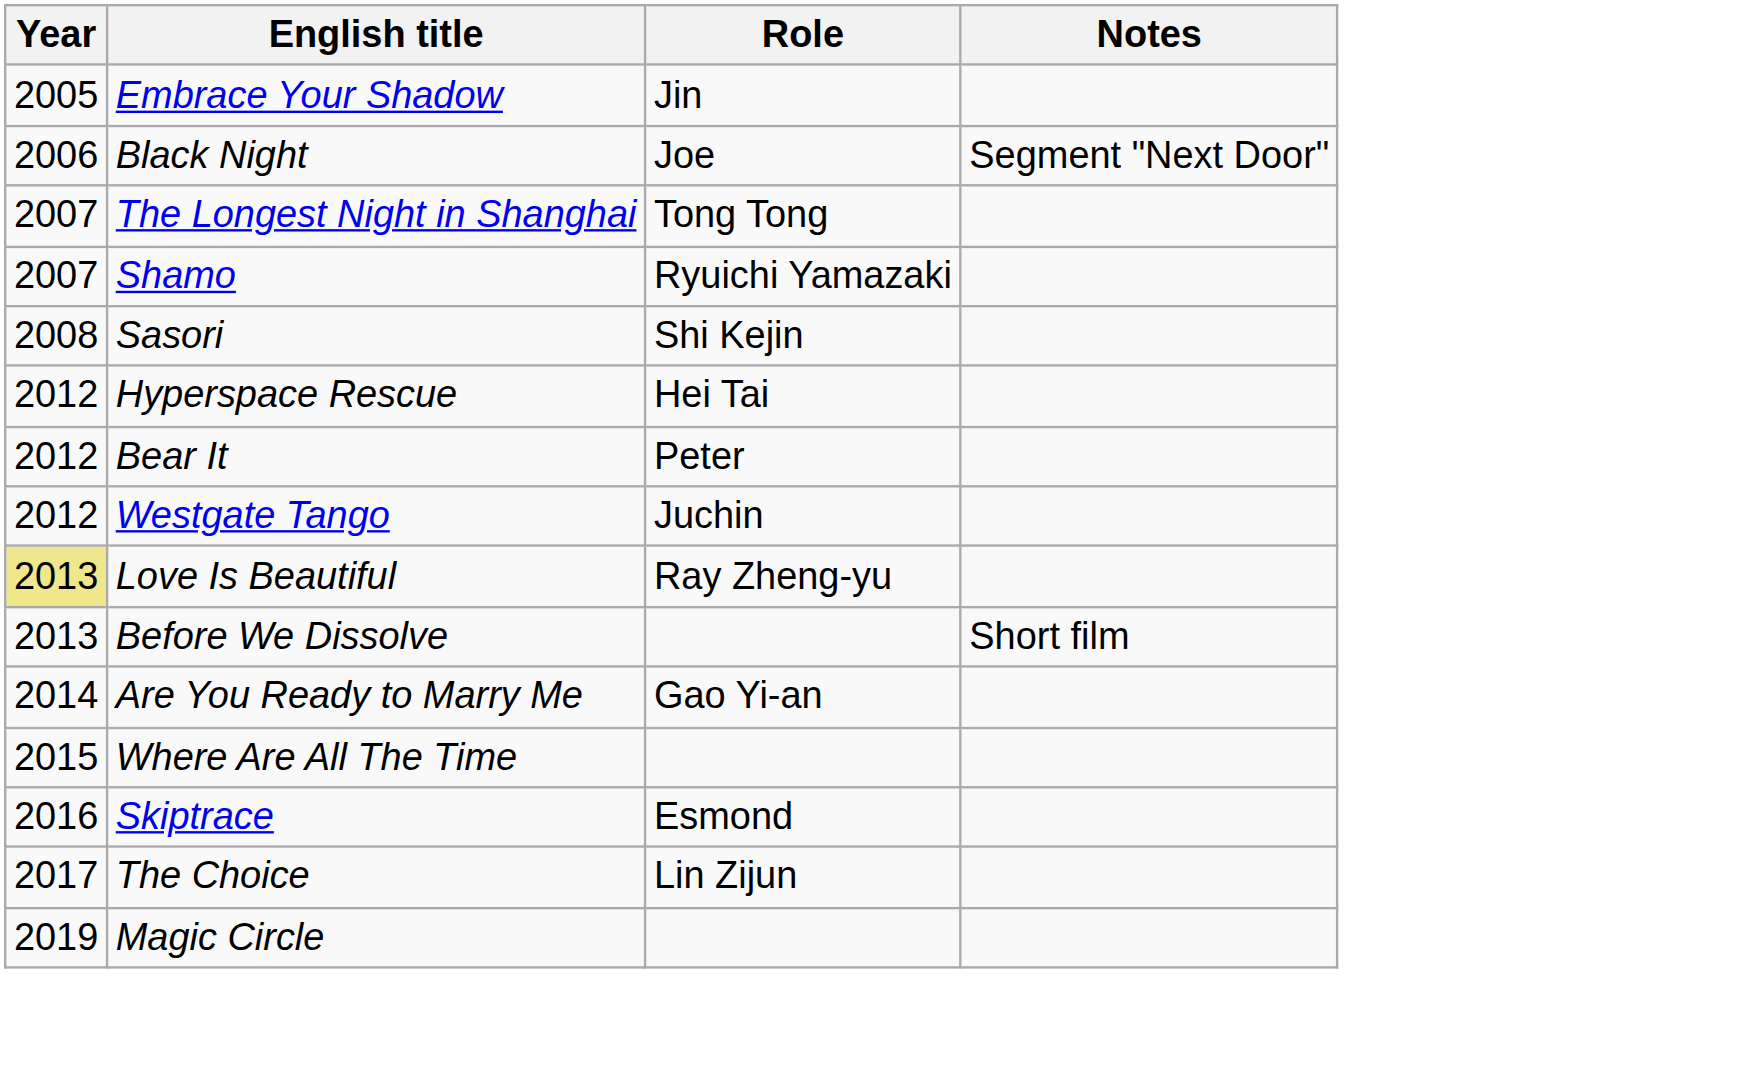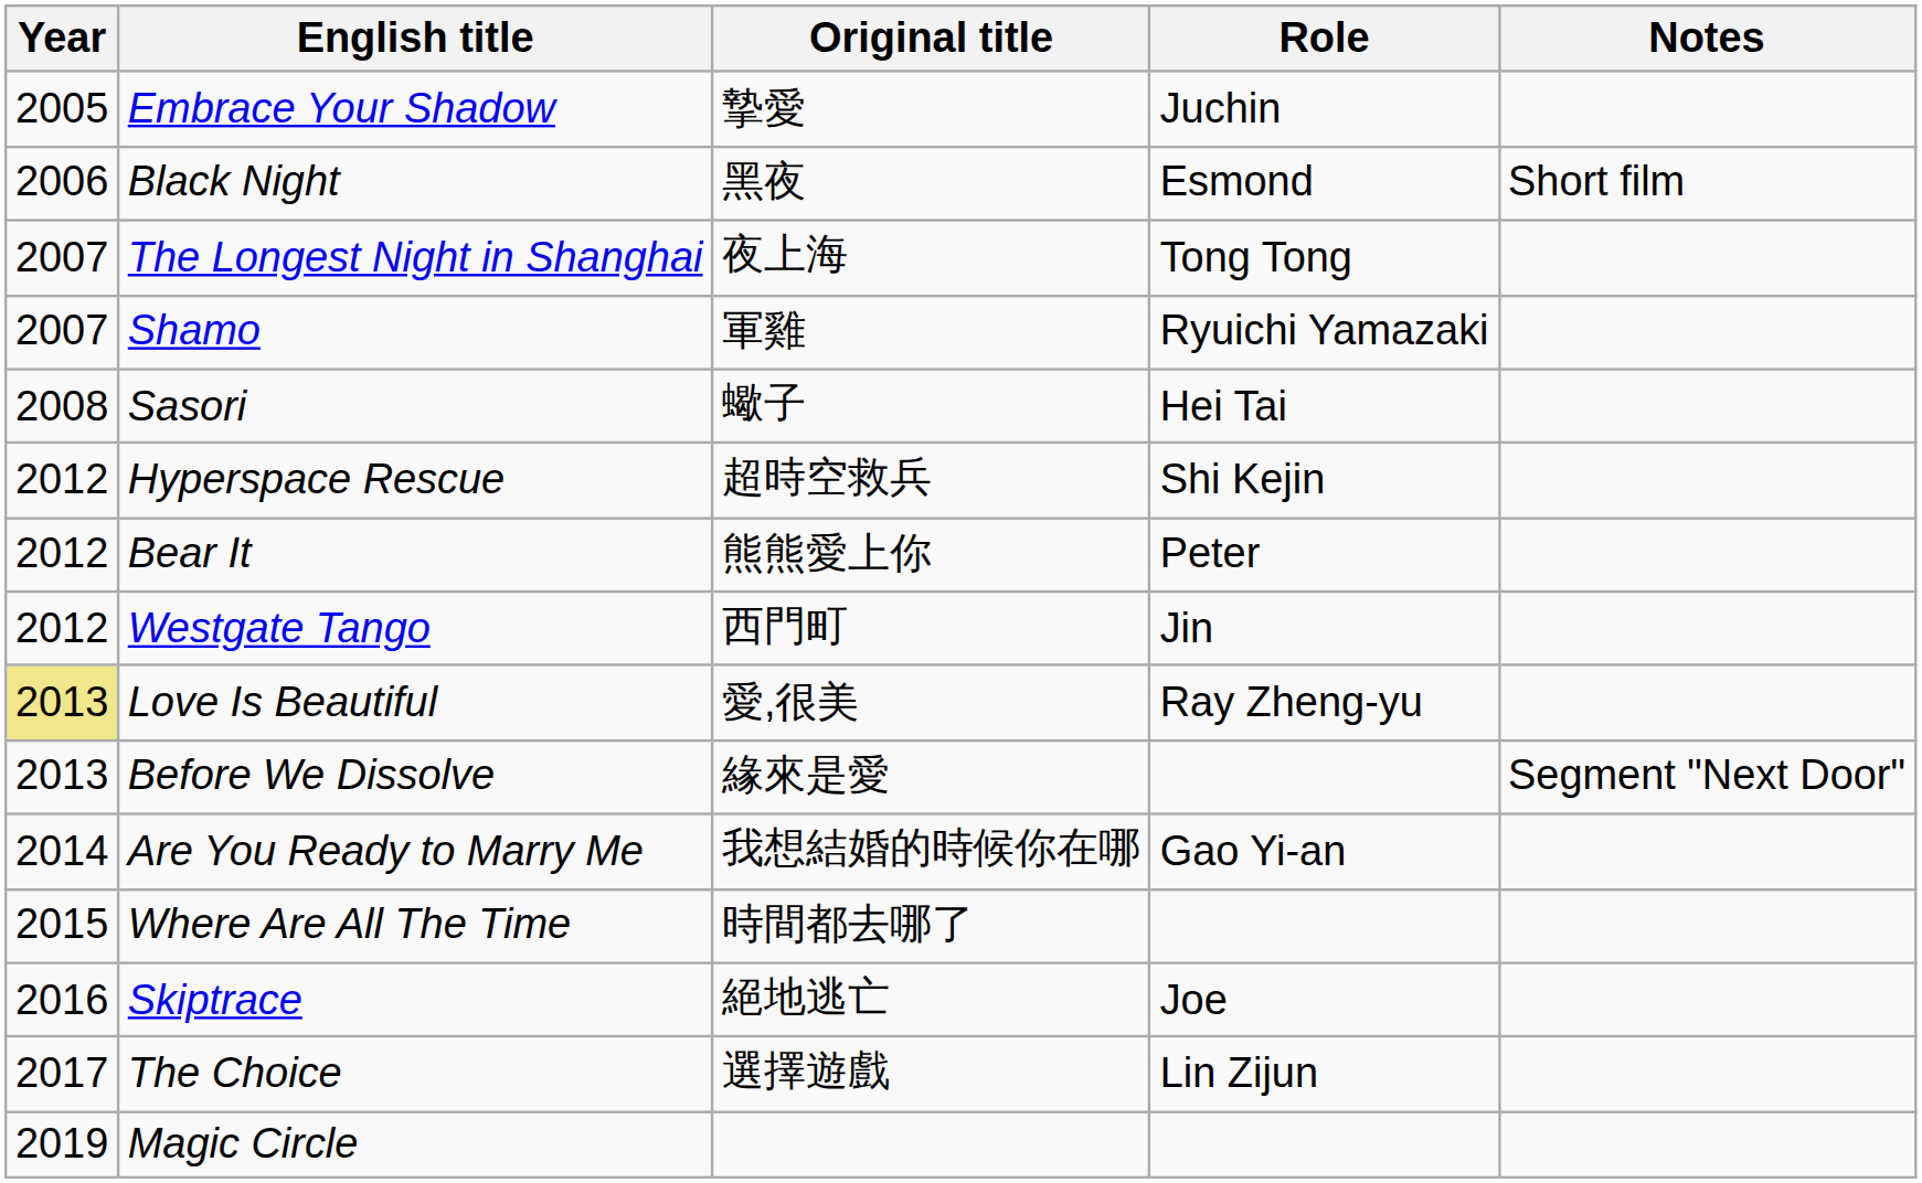 <table class="wikitable sortable">
 <tr>
 <th>Year</th>
 <th>English title</th>
+<th>Original title</th>
 <th>Role</th>
 <th class="unsortable">Notes</th>
 </tr>
 <tr>
 <td>2005</td>
 <td><em><a href='#'>Embrace Your Shadow</a></em></td>
-<td>Jin</td>
+<td>摯愛</td>
+<td>Juchin</td>
 <td></td>
 </tr>
 <tr>
 <td>2006</td>
 <td><em>Black Night</em></td>
-<td>Joe</td>
-<td>Segment "Next Door"</td>
+<td>黑夜</td>
+<td>Esmond</td>
+<td>Short film</td>
 </tr>
 <tr>
 <td>2007</td>
 <td><em><a href='#'>The Longest Night in Shanghai</a></em></td>
+<td>夜上海</td>
 <td>Tong Tong</td>
 <td></td>
 </tr>
 <tr>
 <td>2007</td>
 <td><em><a href='#'>Shamo</a></em></td>
+<td>軍雞</td>
 <td>Ryuichi Yamazaki</td>
 <td></td>
 </tr>
 <tr>
 <td>2008</td>
 <td><em>Sasori</em></td>
+<td>蠍子</td>
+<td>Hei Tai</td>
+<td></td>
+</tr>
+<tr>
+<td>2012</td>
+<td><em>Hyperspace Rescue</em></td>
+<td>超時空救兵</td>
 <td>Shi Kejin</td>
 <td></td>
 </tr>
 <tr>
 <td>2012</td>
-<td><em>Hyperspace Rescue</em></td>
-<td>Hei Tai</td>
-<td></td>
-</tr>
-<tr>
-<td>2012</td>
 <td><em>Bear It</em></td>
+<td>熊熊愛上你</td>
 <td>Peter</td>
 <td></td>
 </tr>
 <tr>
 <td>2012</td>
 <td><em><a href='#'>Westgate Tango</a></em></td>
-<td>Juchin</td>
+<td>西門町</td>
+<td>Jin</td>
 <td></td>
 </tr>
 <tr>
 <td style="background: khaki;">2013</td>
 <td><em>Love Is Beautiful</em></td>
+<td>愛,很美</td>
 <td>Ray Zheng-yu</td>
 <td></td>
 </tr>
 <tr>
 <td>2013</td>
 <td><em>Before We Dissolve</em></td>
+<td>緣來是愛</td>
 <td></td>
-<td>Short film</td>
+<td>Segment "Next Door"</td>
 </tr>
 <tr>
 <td>2014</td>
 <td><em>Are You Ready to Marry Me</em></td>
+<td>我想結婚的時候你在哪</td>
 <td>Gao Yi-an</td>
 <td></td>
 </tr>
 <tr>
 <td>2015</td>
 <td><em>Where Are All The Time</em></td>
+<td>時間都去哪了</td>
 <td></td>
 <td></td>
 </tr>
 <tr>
 <td>2016</td>
 <td><em><a href='#'>Skiptrace</a></em></td>
-<td>Esmond</td>
+<td>絕地逃亡</td>
+<td>Joe</td>
 <td></td>
 </tr>
 <tr>
 <td>2017</td>
 <td><em>The Choice</em></td>
+<td>選擇遊戲</td>
 <td>Lin Zijun</td>
 <td></td>
 </tr>
 <tr>
 <td>2019</td>
 <td><em>Magic Circle</em></td>
 <td></td>
 <td></td>
+<td></td>
 </tr>
 </table>
